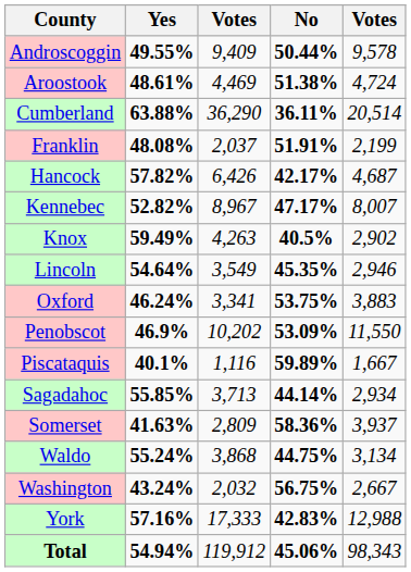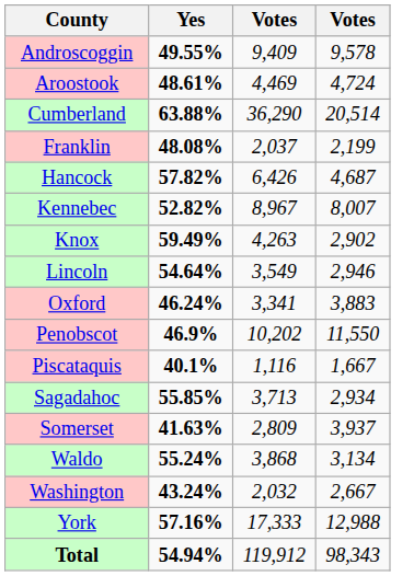 <table style="width:50%;" class="wikitable sortable">
 <tr style="background:lightgrey;">
 <th style="width:21%;">County</th>
 <th style="width:10%;">Yes</th>
 <th style="width:10%;">Votes</th>
-<th style="width:10%;">No</th>
 <th style="width:10%;">Votes</th>
 </tr>
 <tr>
 <td style="text-align:center; background:#ffc8c8;"><a href='#'>Androscoggin</a></td>
 <td style="text-align:center;"><strong>49.55%</strong></td>
 <td style="text-align:center;"><em>9,409</em></td>
-<td style="text-align:center;"><strong>50.44%</strong></td>
 <td style="text-align:center;"><em>9,578</em></td>
 </tr>
 <tr>
 <td style="text-align:center; background:#ffc8c8;"><a href='#'>Aroostook</a></td>
 <td style="text-align:center;"><strong>48.61%</strong></td>
 <td style="text-align:center;"><em>4,469</em></td>
-<td style="text-align:center;"><strong>51.38%</strong></td>
 <td style="text-align:center;"><em>4,724</em></td>
 </tr>
 <tr>
 <td style="text-align:center; background:#c8ffc8;"><a href='#'>Cumberland</a></td>
 <td style="text-align:center;"><strong>63.88%</strong></td>
 <td style="text-align:center;"><em>36,290</em></td>
-<td style="text-align:center;"><strong>36.11%</strong></td>
 <td style="text-align:center;"><em>20,514</em></td>
 </tr>
 <tr>
 <td style="text-align:center; background:#ffc8c8;"><a href='#'>Franklin</a></td>
 <td style="text-align:center;"><strong>48.08%</strong></td>
 <td style="text-align:center;"><em>2,037</em></td>
-<td style="text-align:center;"><strong>51.91%</strong></td>
 <td style="text-align:center;"><em>2,199</em></td>
 </tr>
 <tr>
 <td style="text-align:center; background:#c8ffc8;"><a href='#'>Hancock</a></td>
 <td style="text-align:center;"><strong>57.82%</strong></td>
 <td style="text-align:center;"><em>6,426</em></td>
-<td style="text-align:center;"><strong>42.17%</strong></td>
 <td style="text-align:center;"><em>4,687</em></td>
 </tr>
 <tr>
 <td style="text-align:center; background:#c8ffc8;"><a href='#'>Kennebec</a></td>
 <td style="text-align:center;"><strong>52.82%</strong></td>
 <td style="text-align:center;"><em>8,967</em></td>
-<td style="text-align:center;"><strong>47.17%</strong></td>
 <td style="text-align:center;"><em>8,007</em></td>
 </tr>
 <tr>
 <td style="text-align:center; background:#c8ffc8;"><a href='#'>Knox</a></td>
 <td style="text-align:center;"><strong>59.49%</strong></td>
 <td style="text-align:center;"><em>4,263</em></td>
-<td style="text-align:center;"><strong>40.5%</strong></td>
 <td style="text-align:center;"><em>2,902</em></td>
 </tr>
 <tr>
 <td style="text-align:center; background:#c8ffc8;"><a href='#'>Lincoln</a></td>
 <td style="text-align:center;"><strong>54.64%</strong></td>
 <td style="text-align:center;"><em>3,549</em></td>
-<td style="text-align:center;"><strong>45.35%</strong></td>
 <td style="text-align:center;"><em>2,946</em></td>
 </tr>
 <tr>
 <td style="text-align:center; background:#ffc8c8;"><a href='#'>Oxford</a></td>
 <td style="text-align:center;"><strong>46.24%</strong></td>
 <td style="text-align:center;"><em>3,341</em></td>
-<td style="text-align:center;"><strong>53.75%</strong></td>
 <td style="text-align:center;"><em>3,883</em></td>
 </tr>
 <tr>
 <td style="text-align:center; background:#ffc8c8;"><a href='#'>Penobscot</a></td>
 <td style="text-align:center;"><strong>46.9%</strong></td>
 <td style="text-align:center;"><em>10,202</em></td>
-<td style="text-align:center;"><strong>53.09%</strong></td>
 <td style="text-align:center;"><em>11,550</em></td>
 </tr>
 <tr>
 <td style="text-align:center; background:#ffc8c8;"><a href='#'>Piscataquis</a></td>
 <td style="text-align:center;"><strong>40.1%</strong></td>
 <td style="text-align:center;"><em>1,116</em></td>
-<td style="text-align:center;"><strong>59.89%</strong></td>
 <td style="text-align:center;"><em>1,667</em></td>
 </tr>
 <tr>
 <td style="text-align:center; background:#c8ffc8;"><a href='#'>Sagadahoc</a></td>
 <td style="text-align:center;"><strong>55.85%</strong></td>
 <td style="text-align:center;"><em>3,713</em></td>
-<td style="text-align:center;"><strong>44.14%</strong></td>
 <td style="text-align:center;"><em>2,934</em></td>
 </tr>
 <tr>
 <td style="text-align:center; background:#ffc8c8;"><a href='#'>Somerset</a></td>
 <td style="text-align:center;"><strong>41.63%</strong></td>
 <td style="text-align:center;"><em>2,809</em></td>
-<td style="text-align:center;"><strong>58.36%</strong></td>
 <td style="text-align:center;"><em>3,937</em></td>
 </tr>
 <tr>
 <td style="text-align:center; background:#c8ffc8;"><a href='#'>Waldo</a></td>
 <td style="text-align:center;"><strong>55.24%</strong></td>
 <td style="text-align:center;"><em>3,868</em></td>
-<td style="text-align:center;"><strong>44.75%</strong></td>
 <td style="text-align:center;"><em>3,134</em></td>
 </tr>
 <tr>
 <td style="text-align:center; background:#ffc8c8;"><a href='#'>Washington</a></td>
 <td style="text-align:center;"><strong>43.24%</strong></td>
 <td style="text-align:center;"><em>2,032</em></td>
-<td style="text-align:center;"><strong>56.75%</strong></td>
 <td style="text-align:center;"><em>2,667</em></td>
 </tr>
 <tr>
 <td style="text-align:center; background:#c8ffc8;"><a href='#'>York</a></td>
 <td style="text-align:center;"><strong>57.16%</strong></td>
 <td style="text-align:center;"><em>17,333</em></td>
-<td style="text-align:center;"><strong>42.83%</strong></td>
 <td style="text-align:center;"><em>12,988</em></td>
 </tr>
 <tr>
 <td style="text-align:center; background:#c8ffc8;"><strong>Total</strong></td>
 <td style="text-align:center;"><strong>54.94%</strong></td>
 <td style="text-align:center;"><em>119,912</em></td>
-<td style="text-align:center;"><strong>45.06%</strong></td>
 <td style="text-align:center;"><em>98,343</em></td>
 </tr>
 </table>
